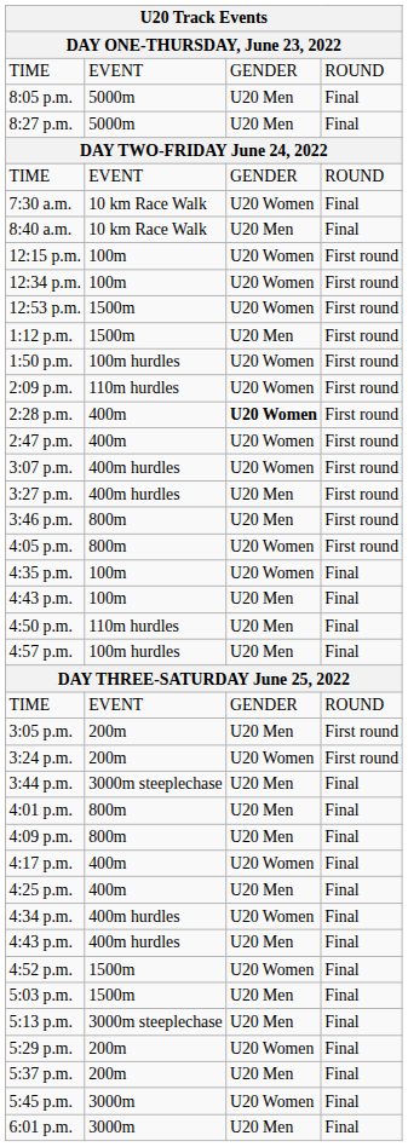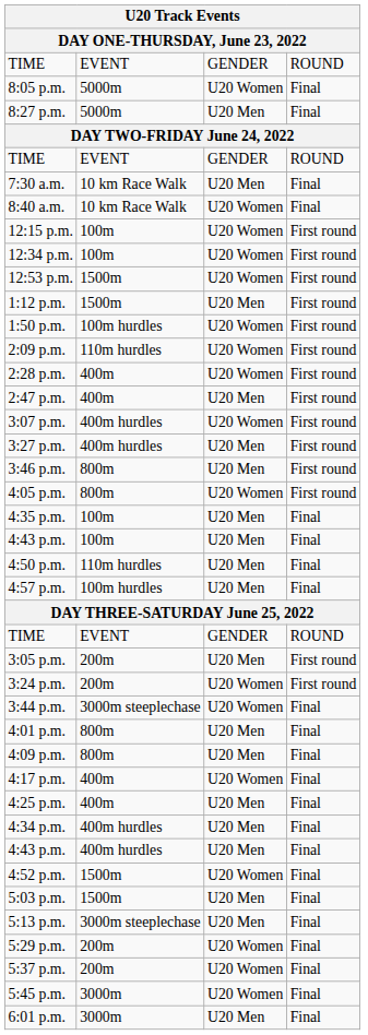 <table class="wikitable sortable">
 <tr>
 <th colspan="6">U20 Track Events</th>
 </tr>
 <tr>
 <th colspan="6">DAY ONE-THURSDAY, June 23, 2022</th>
 </tr>
 <tr>
 <td>TIME</td>
 <td>EVENT</td>
 <td>GENDER</td>
 <td>ROUND</td>
 </tr>
 <tr>
 <td>8:05 p.m.</td>
 <td>5000m</td>
-<td>U20 Men</td>
+<td>U20 Women</td>
 <td>Final</td>
 </tr>
 <tr>
 <td>8:27 p.m.</td>
 <td>5000m</td>
 <td>U20 Men</td>
 <td>Final</td>
 </tr>
 <tr>
 <th colspan="6">DAY TWO-FRIDAY June 24, 2022</th>
 </tr>
 <tr>
 <td>TIME</td>
 <td>EVENT</td>
 <td>GENDER</td>
 <td>ROUND</td>
 </tr>
 <tr>
 <td>7:30 a.m.</td>
 <td>10 km Race Walk</td>
-<td>U20 Women</td>
+<td>U20 Men</td>
 <td>Final</td>
 </tr>
 <tr>
 <td>8:40 a.m.</td>
 <td>10 km Race Walk</td>
-<td>U20 Men</td>
+<td>U20 Women</td>
 <td>Final</td>
 </tr>
 <tr>
 <td>12:15 p.m.</td>
 <td>100m</td>
 <td>U20 Women</td>
 <td>First round</td>
 </tr>
 <tr>
 <td>12:34 p.m.</td>
 <td>100m</td>
 <td>U20 Women</td>
 <td>First round</td>
 </tr>
 <tr>
 <td>12:53 p.m.</td>
 <td>1500m</td>
 <td>U20 Women</td>
 <td>First round</td>
 </tr>
 <tr>
 <td>1:12 p.m.</td>
 <td>1500m</td>
 <td>U20 Men</td>
 <td>First round</td>
 </tr>
 <tr>
 <td>1:50 p.m.</td>
 <td>100m hurdles</td>
 <td>U20 Women</td>
 <td>First round</td>
 </tr>
 <tr>
 <td>2:09 p.m.</td>
 <td>110m hurdles</td>
 <td>U20 Women</td>
 <td>First round</td>
 </tr>
 <tr>
 <td>2:28 p.m.</td>
 <td>400m</td>
-<td><strong>U20 Women</strong></td>
+<td>U20 Women</td>
 <td>First round</td>
 </tr>
 <tr>
 <td>2:47 p.m.</td>
 <td>400m</td>
-<td>U20 Women</td>
+<td>U20 Men</td>
 <td>First round</td>
 </tr>
 <tr>
 <td>3:07 p.m.</td>
 <td>400m hurdles</td>
 <td>U20 Women</td>
 <td>First round</td>
 </tr>
 <tr>
 <td>3:27 p.m.</td>
 <td>400m hurdles</td>
 <td>U20 Men</td>
 <td>First round</td>
 </tr>
 <tr>
 <td>3:46 p.m.</td>
 <td>800m</td>
 <td>U20 Men</td>
 <td>First round</td>
 </tr>
 <tr>
 <td>4:05 p.m.</td>
 <td>800m</td>
 <td>U20 Women</td>
 <td>First round</td>
 </tr>
 <tr>
 <td>4:35 p.m.</td>
 <td>100m</td>
-<td>U20 Women</td>
+<td>U20 Men</td>
 <td>Final</td>
 </tr>
 <tr>
 <td>4:43 p.m.</td>
 <td>100m</td>
 <td>U20 Men</td>
 <td>Final</td>
 </tr>
 <tr>
 <td>4:50 p.m.</td>
 <td>110m hurdles</td>
 <td>U20 Men</td>
 <td>Final</td>
 </tr>
 <tr>
 <td>4:57 p.m.</td>
 <td>100m hurdles</td>
 <td>U20 Men</td>
 <td>Final</td>
 </tr>
 <tr>
 <th colspan="6">DAY THREE-SATURDAY June 25, 2022</th>
 </tr>
 <tr>
 <td>TIME</td>
 <td>EVENT</td>
 <td>GENDER</td>
 <td>ROUND</td>
 </tr>
 <tr>
 <td>3:05 p.m.</td>
 <td>200m</td>
 <td>U20 Men</td>
 <td>First round</td>
 </tr>
 <tr>
 <td>3:24 p.m.</td>
 <td>200m</td>
 <td>U20 Women</td>
 <td>First round</td>
 </tr>
 <tr>
 <td>3:44 p.m.</td>
 <td>3000m steeplechase</td>
-<td>U20 Men</td>
+<td>U20 Women</td>
 <td>Final</td>
 </tr>
 <tr>
 <td>4:01 p.m.</td>
 <td>800m</td>
 <td>U20 Men</td>
 <td>Final</td>
 </tr>
 <tr>
 <td>4:09 p.m.</td>
 <td>800m</td>
 <td>U20 Men</td>
 <td>Final</td>
 </tr>
 <tr>
 <td>4:17 p.m.</td>
 <td>400m</td>
 <td>U20 Women</td>
 <td>Final</td>
 </tr>
 <tr>
 <td>4:25 p.m.</td>
 <td>400m</td>
 <td>U20 Men</td>
 <td>Final</td>
 </tr>
 <tr>
 <td>4:34 p.m.</td>
 <td>400m hurdles</td>
-<td>U20 Women</td>
+<td>U20 Men</td>
 <td>Final</td>
 </tr>
 <tr>
 <td>4:43 p.m.</td>
 <td>400m hurdles</td>
 <td>U20 Men</td>
 <td>Final</td>
 </tr>
 <tr>
 <td>4:52 p.m.</td>
 <td>1500m</td>
 <td>U20 Women</td>
 <td>Final</td>
 </tr>
 <tr>
 <td>5:03 p.m.</td>
 <td>1500m</td>
 <td>U20 Men</td>
 <td>Final</td>
 </tr>
 <tr>
 <td>5:13 p.m.</td>
 <td>3000m steeplechase</td>
 <td>U20 Men</td>
 <td>Final</td>
 </tr>
 <tr>
 <td>5:29 p.m.</td>
 <td>200m</td>
 <td>U20 Women</td>
 <td>Final</td>
 </tr>
 <tr>
 <td>5:37 p.m.</td>
 <td>200m</td>
-<td>U20 Men</td>
+<td>U20 Women</td>
 <td>Final</td>
 </tr>
 <tr>
 <td>5:45 p.m.</td>
 <td>3000m</td>
 <td>U20 Women</td>
 <td>Final</td>
 </tr>
 <tr>
 <td>6:01 p.m.</td>
 <td>3000m</td>
 <td>U20 Men</td>
 <td>Final</td>
 </tr>
 </table>
